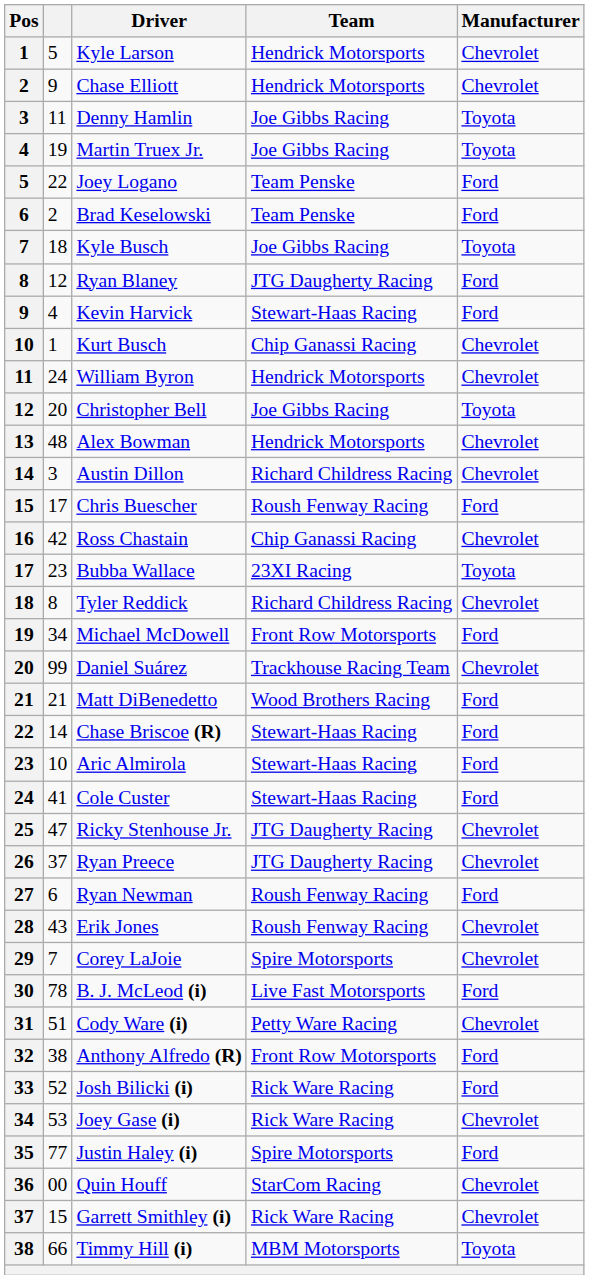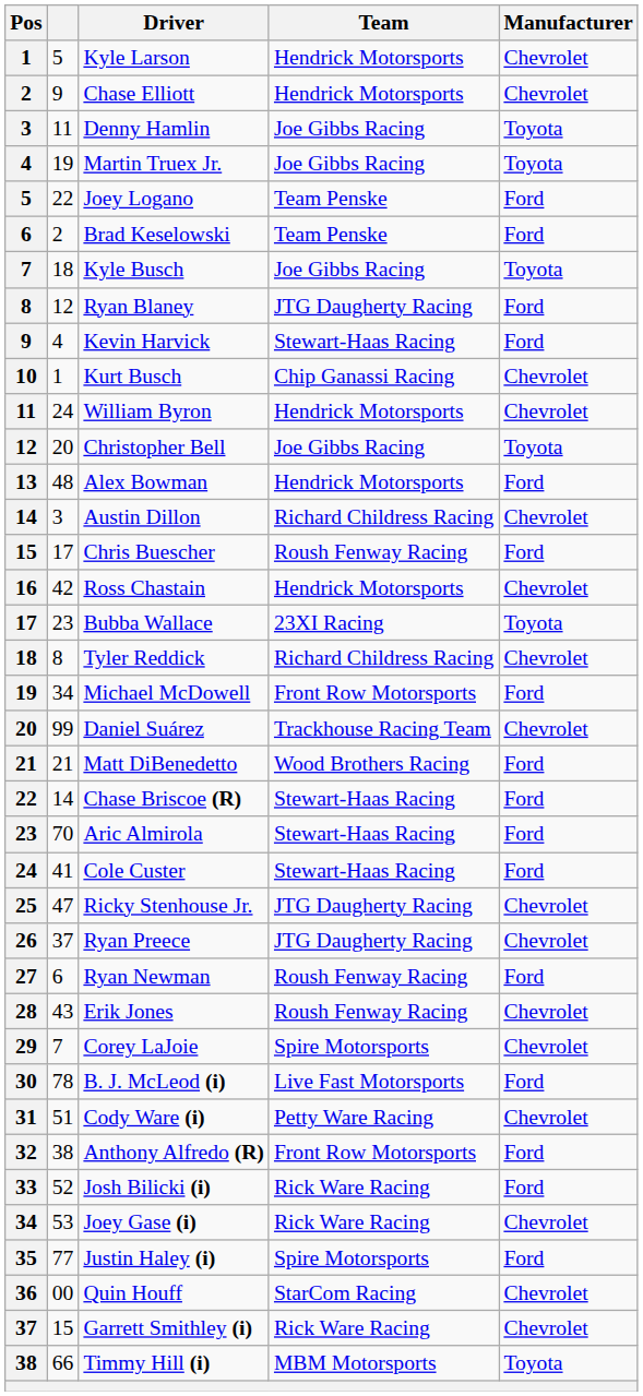 <table class="wikitable" style="font-size:95%">
 <tr>
 <th>Pos</th>
 <th></th>
 <th>Driver</th>
 <th>Team</th>
 <th>Manufacturer</th>
 </tr>
 <tr>
 <th>1</th>
 <td>5</td>
 <td><a href='#'>Kyle Larson</a></td>
 <td><a href='#'>Hendrick Motorsports</a></td>
 <td><a href='#'>Chevrolet</a></td>
 </tr>
 <tr>
 <th>2</th>
 <td>9</td>
 <td><a href='#'>Chase Elliott</a></td>
 <td><a href='#'>Hendrick Motorsports</a></td>
 <td><a href='#'>Chevrolet</a></td>
 </tr>
 <tr>
 <th>3</th>
 <td>11</td>
 <td><a href='#'>Denny Hamlin</a></td>
 <td><a href='#'>Joe Gibbs Racing</a></td>
 <td><a href='#'>Toyota</a></td>
 </tr>
 <tr>
 <th>4</th>
 <td>19</td>
 <td><a href='#'>Martin Truex Jr.</a></td>
 <td><a href='#'>Joe Gibbs Racing</a></td>
 <td><a href='#'>Toyota</a></td>
 </tr>
 <tr>
 <th>5</th>
 <td>22</td>
 <td><a href='#'>Joey Logano</a></td>
 <td><a href='#'>Team Penske</a></td>
 <td><a href='#'>Ford</a></td>
 </tr>
 <tr>
 <th>6</th>
 <td>2</td>
 <td><a href='#'>Brad Keselowski</a></td>
 <td><a href='#'>Team Penske</a></td>
 <td><a href='#'>Ford</a></td>
 </tr>
 <tr>
 <th>7</th>
 <td>18</td>
 <td><a href='#'>Kyle Busch</a></td>
 <td><a href='#'>Joe Gibbs Racing</a></td>
 <td><a href='#'>Toyota</a></td>
 </tr>
 <tr>
 <th>8</th>
 <td>12</td>
 <td><a href='#'>Ryan Blaney</a></td>
 <td><a href='#'>JTG Daugherty Racing</a></td>
 <td><a href='#'>Ford</a></td>
 </tr>
 <tr>
 <th>9</th>
 <td>4</td>
 <td><a href='#'>Kevin Harvick</a></td>
 <td><a href='#'>Stewart-Haas Racing</a></td>
 <td><a href='#'>Ford</a></td>
 </tr>
 <tr>
 <th>10</th>
 <td>1</td>
 <td><a href='#'>Kurt Busch</a></td>
 <td><a href='#'>Chip Ganassi Racing</a></td>
 <td><a href='#'>Chevrolet</a></td>
 </tr>
 <tr>
 <th>11</th>
 <td>24</td>
 <td><a href='#'>William Byron</a></td>
 <td><a href='#'>Hendrick Motorsports</a></td>
 <td><a href='#'>Chevrolet</a></td>
 </tr>
 <tr>
 <th>12</th>
 <td>20</td>
 <td><a href='#'>Christopher Bell</a></td>
 <td><a href='#'>Joe Gibbs Racing</a></td>
 <td><a href='#'>Toyota</a></td>
 </tr>
 <tr>
 <th>13</th>
 <td>48</td>
 <td><a href='#'>Alex Bowman</a></td>
 <td><a href='#'>Hendrick Motorsports</a></td>
-<td><a href='#'>Chevrolet</a></td>
+<td><a href='#'>Ford</a></td>
 </tr>
 <tr>
 <th>14</th>
 <td>3</td>
 <td><a href='#'>Austin Dillon</a></td>
 <td><a href='#'>Richard Childress Racing</a></td>
 <td><a href='#'>Chevrolet</a></td>
 </tr>
 <tr>
 <th>15</th>
 <td>17</td>
 <td><a href='#'>Chris Buescher</a></td>
 <td><a href='#'>Roush Fenway Racing</a></td>
 <td><a href='#'>Ford</a></td>
 </tr>
 <tr>
 <th>16</th>
 <td>42</td>
 <td><a href='#'>Ross Chastain</a></td>
-<td><a href='#'>Chip Ganassi Racing</a></td>
+<td><a href='#'>Hendrick Motorsports</a></td>
 <td><a href='#'>Chevrolet</a></td>
 </tr>
 <tr>
 <th>17</th>
 <td>23</td>
 <td><a href='#'>Bubba Wallace</a></td>
 <td><a href='#'>23XI Racing</a></td>
 <td><a href='#'>Toyota</a></td>
 </tr>
 <tr>
 <th>18</th>
 <td>8</td>
 <td><a href='#'>Tyler Reddick</a></td>
 <td><a href='#'>Richard Childress Racing</a></td>
 <td><a href='#'>Chevrolet</a></td>
 </tr>
 <tr>
 <th>19</th>
 <td>34</td>
 <td><a href='#'>Michael McDowell</a></td>
 <td><a href='#'>Front Row Motorsports</a></td>
 <td><a href='#'>Ford</a></td>
 </tr>
 <tr>
 <th>20</th>
 <td>99</td>
 <td><a href='#'>Daniel Suárez</a></td>
 <td><a href='#'>Trackhouse Racing Team</a></td>
 <td><a href='#'>Chevrolet</a></td>
 </tr>
 <tr>
 <th>21</th>
 <td>21</td>
 <td><a href='#'>Matt DiBenedetto</a></td>
 <td><a href='#'>Wood Brothers Racing</a></td>
 <td><a href='#'>Ford</a></td>
 </tr>
 <tr>
 <th>22</th>
 <td>14</td>
 <td><a href='#'>Chase Briscoe</a> <strong>(R)</strong></td>
 <td><a href='#'>Stewart-Haas Racing</a></td>
 <td><a href='#'>Ford</a></td>
 </tr>
 <tr>
 <th>23</th>
-<td>10</td>
+<td>70</td>
 <td><a href='#'>Aric Almirola</a></td>
 <td><a href='#'>Stewart-Haas Racing</a></td>
 <td><a href='#'>Ford</a></td>
 </tr>
 <tr>
 <th>24</th>
 <td>41</td>
 <td><a href='#'>Cole Custer</a></td>
 <td><a href='#'>Stewart-Haas Racing</a></td>
 <td><a href='#'>Ford</a></td>
 </tr>
 <tr>
 <th>25</th>
 <td>47</td>
 <td><a href='#'>Ricky Stenhouse Jr.</a></td>
 <td><a href='#'>JTG Daugherty Racing</a></td>
 <td><a href='#'>Chevrolet</a></td>
 </tr>
 <tr>
 <th>26</th>
 <td>37</td>
 <td><a href='#'>Ryan Preece</a></td>
 <td><a href='#'>JTG Daugherty Racing</a></td>
 <td><a href='#'>Chevrolet</a></td>
 </tr>
 <tr>
 <th>27</th>
 <td>6</td>
 <td><a href='#'>Ryan Newman</a></td>
 <td><a href='#'>Roush Fenway Racing</a></td>
 <td><a href='#'>Ford</a></td>
 </tr>
 <tr>
 <th>28</th>
 <td>43</td>
 <td><a href='#'>Erik Jones</a></td>
 <td><a href='#'>Roush Fenway Racing</a></td>
 <td><a href='#'>Chevrolet</a></td>
 </tr>
 <tr>
 <th>29</th>
 <td>7</td>
 <td><a href='#'>Corey LaJoie</a></td>
 <td><a href='#'>Spire Motorsports</a></td>
 <td><a href='#'>Chevrolet</a></td>
 </tr>
 <tr>
 <th>30</th>
 <td>78</td>
 <td><a href='#'>B. J. McLeod</a> <strong>(i)</strong></td>
 <td><a href='#'>Live Fast Motorsports</a></td>
 <td><a href='#'>Ford</a></td>
 </tr>
 <tr>
 <th>31</th>
 <td>51</td>
 <td><a href='#'>Cody Ware</a> <strong>(i)</strong></td>
 <td><a href='#'>Petty Ware Racing</a></td>
 <td><a href='#'>Chevrolet</a></td>
 </tr>
 <tr>
 <th>32</th>
 <td>38</td>
 <td><a href='#'>Anthony Alfredo</a> <strong>(R)</strong></td>
 <td><a href='#'>Front Row Motorsports</a></td>
 <td><a href='#'>Ford</a></td>
 </tr>
 <tr>
 <th>33</th>
 <td>52</td>
 <td><a href='#'>Josh Bilicki</a> <strong>(i)</strong></td>
 <td><a href='#'>Rick Ware Racing</a></td>
 <td><a href='#'>Ford</a></td>
 </tr>
 <tr>
 <th>34</th>
 <td>53</td>
 <td><a href='#'>Joey Gase</a> <strong>(i)</strong></td>
 <td><a href='#'>Rick Ware Racing</a></td>
 <td><a href='#'>Chevrolet</a></td>
 </tr>
 <tr>
 <th>35</th>
 <td>77</td>
 <td><a href='#'>Justin Haley</a> <strong>(i)</strong></td>
 <td><a href='#'>Spire Motorsports</a></td>
 <td><a href='#'>Ford</a></td>
 </tr>
 <tr>
 <th>36</th>
 <td>00</td>
 <td><a href='#'>Quin Houff</a></td>
 <td><a href='#'>StarCom Racing</a></td>
 <td><a href='#'>Chevrolet</a></td>
 </tr>
 <tr>
 <th>37</th>
 <td>15</td>
 <td><a href='#'>Garrett Smithley</a> <strong>(i)</strong></td>
 <td><a href='#'>Rick Ware Racing</a></td>
 <td><a href='#'>Chevrolet</a></td>
 </tr>
 <tr>
 <th>38</th>
 <td>66</td>
 <td><a href='#'>Timmy Hill</a> <strong>(i)</strong></td>
 <td><a href='#'>MBM Motorsports</a></td>
 <td><a href='#'>Toyota</a></td>
 </tr>
 <tr>
 <th colspan="7"></th>
 </tr>
 </table>
